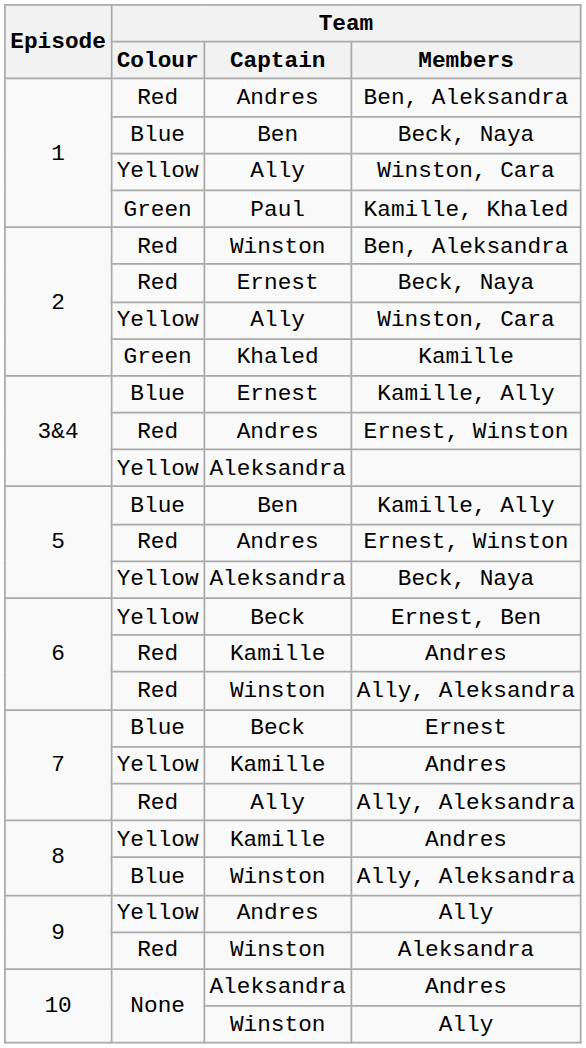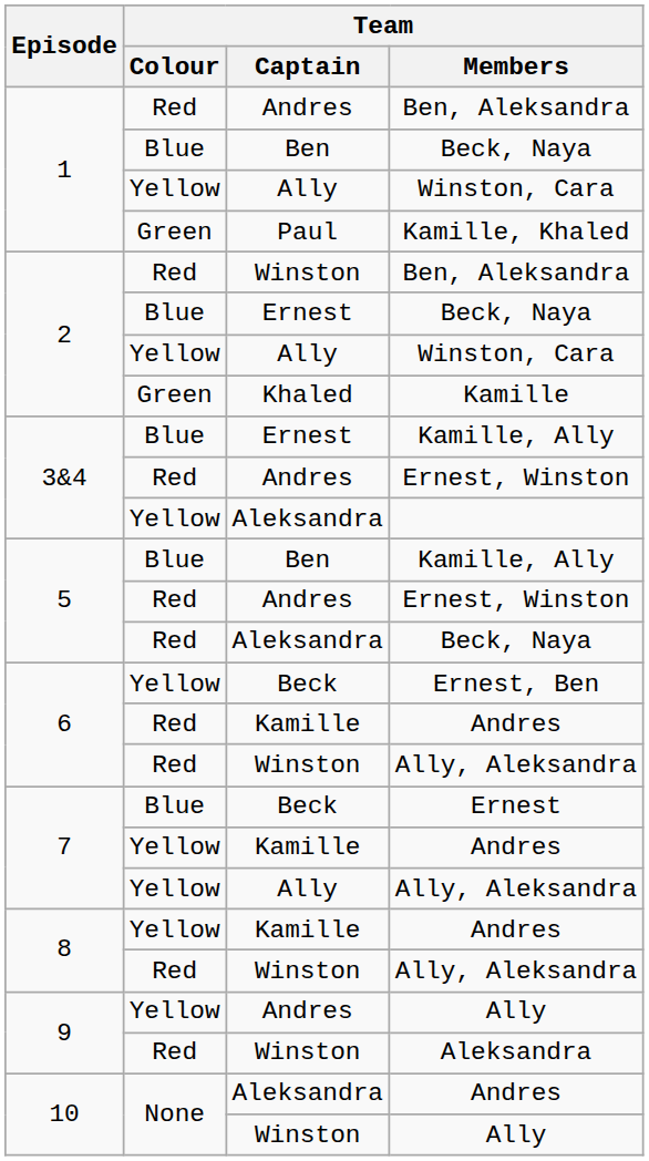 <table class="wikitable" style="text-align:center;">
 <tr>
 <th rowspan=2>Episode</th>
 <th colspan=3>Team</th>
 </tr>
 <tr>
 <th>Colour</th>
 <th>Captain</th>
 <th>Members</th>
 </tr>
 <tr>
 <td rowspan=4>1</td>
 <td>Red</td>
 <td>Andres</td>
 <td>Ben, Aleksandra</td>
 </tr>
 <tr>
 <td>Blue</td>
 <td>Ben</td>
 <td>Beck, Naya</td>
 </tr>
 <tr>
 <td>Yellow</td>
 <td>Ally</td>
 <td>Winston, Cara</td>
 </tr>
 <tr>
 <td>Green</td>
 <td>Paul</td>
 <td>Kamille, Khaled</td>
 </tr>
 <tr>
 <td rowspan=4>2</td>
 <td>Red</td>
 <td>Winston</td>
 <td>Ben, Aleksandra</td>
 </tr>
 <tr>
-<td>Red</td>
+<td>Blue</td>
 <td>Ernest</td>
 <td>Beck, Naya</td>
 </tr>
 <tr>
 <td>Yellow</td>
 <td>Ally</td>
 <td>Winston, Cara</td>
 </tr>
 <tr>
 <td>Green</td>
 <td>Khaled</td>
 <td>Kamille</td>
 </tr>
 <tr>
 <td rowspan=3>3&4</td>
 <td>Blue</td>
 <td>Ernest</td>
 <td>Kamille, Ally</td>
 </tr>
 <tr>
 <td>Red</td>
 <td>Andres</td>
 <td>Ernest, Winston</td>
 </tr>
 <tr>
 <td>Yellow</td>
 <td>Aleksandra</td>
 <td></td>
 </tr>
 <tr>
 <td rowspan=3>5</td>
 <td>Blue</td>
 <td>Ben</td>
 <td>Kamille, Ally</td>
 </tr>
 <tr>
 <td>Red</td>
 <td>Andres</td>
 <td>Ernest, Winston</td>
 </tr>
 <tr>
-<td>Yellow</td>
+<td>Red</td>
 <td>Aleksandra</td>
 <td>Beck, Naya</td>
 </tr>
 <tr>
 <td rowspan=3>6</td>
 <td>Yellow</td>
 <td>Beck</td>
 <td>Ernest, Ben</td>
 </tr>
 <tr>
 <td>Red</td>
 <td>Kamille</td>
 <td>Andres</td>
 </tr>
 <tr>
 <td>Red</td>
 <td>Winston</td>
 <td>Ally, Aleksandra</td>
 </tr>
 <tr>
 <td rowspan=3>7</td>
 <td>Blue</td>
 <td>Beck</td>
 <td>Ernest</td>
 </tr>
 <tr>
 <td>Yellow</td>
 <td>Kamille</td>
 <td>Andres</td>
 </tr>
 <tr>
-<td>Red</td>
+<td>Yellow</td>
 <td>Ally</td>
 <td>Ally, Aleksandra</td>
 </tr>
 <tr>
 <td rowspan=2>8</td>
 <td>Yellow</td>
 <td>Kamille</td>
 <td>Andres</td>
 </tr>
 <tr>
-<td>Blue</td>
+<td>Red</td>
 <td>Winston</td>
 <td>Ally, Aleksandra</td>
 </tr>
 <tr>
 <td rowspan=2>9</td>
 <td>Yellow</td>
 <td>Andres</td>
 <td>Ally</td>
 </tr>
 <tr>
 <td>Red</td>
 <td>Winston</td>
 <td>Aleksandra</td>
 </tr>
 <tr>
 <td rowspan=2>10</td>
 <td rowspan=2>None</td>
 <td>Aleksandra</td>
 <td>Andres</td>
 </tr>
 <tr>
 <td>Winston</td>
 <td>Ally</td>
 </tr>
 </table>
